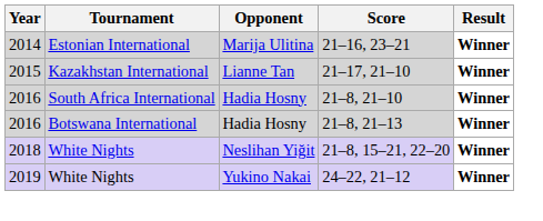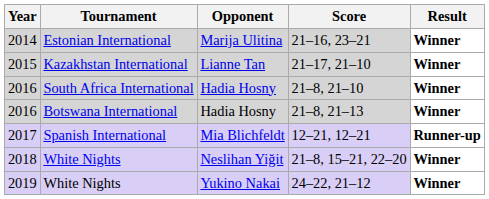 <table class="sortable wikitable" style="font-size: 90%;">
 <tr>
 <th>Year</th>
 <th>Tournament</th>
 <th>Opponent</th>
 <th>Score</th>
 <th>Result</th>
 </tr>
 <tr style="background:#D5D5D5">
 <td align="center">2014</td>
 <td align="left"><a href='#'>Estonian International</a></td>
 <td align="left"> <a href='#'>Marija Ulitina</a></td>
 <td align="left">21–16, 23–21</td>
 <td style="text-align:left; background:white"> <strong>Winner</strong></td>
 </tr>
 <tr style="background:#D5D5D5">
 <td align="center">2015</td>
 <td align="left"><a href='#'>Kazakhstan International</a></td>
 <td align="left"> <a href='#'>Lianne Tan</a></td>
 <td align="left">21–17, 21–10</td>
 <td style="text-align:left; background:white"> <strong>Winner</strong></td>
 </tr>
 <tr style="background:#D5D5D5">
 <td align="center">2016</td>
 <td align="left"><a href='#'>South Africa International</a></td>
 <td align="left"> <a href='#'>Hadia Hosny</a></td>
 <td align="left">21–8, 21–10</td>
 <td style="text-align:left; background:white"> <strong>Winner</strong></td>
 </tr>
 <tr style="background:#D5D5D5">
 <td align="center">2016</td>
 <td align="left"><a href='#'>Botswana International</a></td>
 <td align="left"> Hadia Hosny</td>
 <td align="left">21–8, 21–13</td>
 <td style="text-align:left; background:white"> <strong>Winner</strong></td>
 </tr>
 <tr style="background:#D8CEF6">
+<td align="center">2017</td>
+<td align="left"><a href='#'>Spanish International</a></td>
+<td align="left"> <a href='#'>Mia Blichfeldt</a></td>
+<td align="left">12–21, 12–21</td>
+<td style="text-align:left; background:white"> <strong>Runner-up</strong></td>
+</tr>
+<tr style="background:#D8CEF6">
 <td align="center">2018</td>
 <td align="left"><a href='#'>White Nights</a></td>
 <td align="left"> <a href='#'>Neslihan Yiğit</a></td>
 <td align="left">21–8, 15–21, 22–20</td>
 <td style="text-align:left; background:white"> <strong>Winner</strong></td>
 </tr>
 <tr style="background:#D8CEF6">
 <td align="center">2019</td>
 <td align="left">White Nights</td>
 <td align="left"> <a href='#'>Yukino Nakai</a></td>
 <td align="left">24–22, 21–12</td>
 <td style="text-align:left; background:white"> <strong>Winner</strong></td>
 </tr>
 </table>
